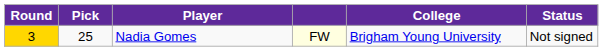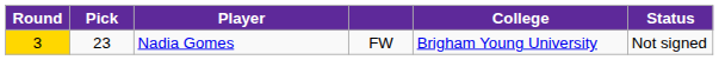 <table class="wikitable" style="text-align:left; font-size:95%;">
 <tr>
 <th style="background:#5E299A; color:white; width:55px;">Round</th>
 <th style="background:#5E299A; color:white; width:55px;">Pick</th>
 <th style="background:#5E299A; color:white; width:200px;">Player</th>
 <th style="background:#5E299A; color:white; width:55px;"></th>
 <th style="background:#5E299A; color:white; width:200px;">College</th>
 <th style="background:#5E299A; color:white; width:75px;">Status</th>
 </tr>
 <tr>
 <td style="background: gold; text-align: center;">3</td>
-<td style="text-align: center;">25</td>
+<td style="text-align: center;">23</td>
 <td> <a href='#'>Nadia Gomes</a></td>
-<td style="background: lightyellow; text-align: center;">FW</td>
+<td style="text-align: center;">FW</td>
 <td> <a href='#'>Brigham Young University</a></td>
 <td>Not signed</td>
 </tr>
 </table>
